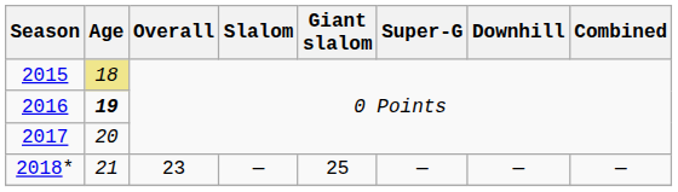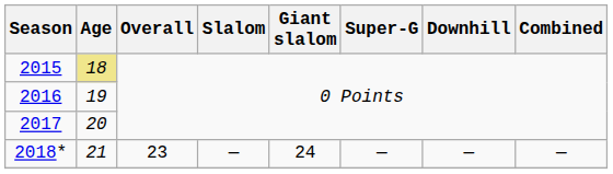 <table class=wikitable style="text-align:center">
 <tr>
 <th>Season</th>
 <th>Age</th>
 <th>Overall</th>
 <th>Slalom</th>
 <th>Giant<br>slalom</th>
 <th>Super-G</th>
 <th>Downhill</th>
 <th>Combined</th>
 </tr>
 <tr>
 <td><a href='#'>2015</a></td>
 <td style="background: khaki;"><em>18</em></td>
 <td colspan="6" rowspan="3"><em>0 Points</em></td>
 </tr>
 <tr>
 <td><a href='#'>2016</a></td>
-<td><strong><em>19</em></strong></td>
+<td><em>19</em></td>
 </tr>
 <tr>
 <td><a href='#'>2017</a></td>
 <td><em>20</em></td>
 </tr>
 <tr>
 <td><a href='#'>2018</a>*</td>
 <td><em>21</em></td>
 <td>23</td>
 <td>—</td>
-<td>25</td>
+<td>24</td>
 <td>—</td>
 <td>—</td>
 <td>—</td>
 </tr>
 <tr>
 </tr>
 </table>
